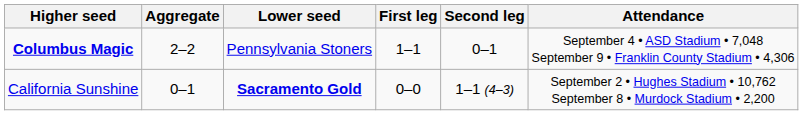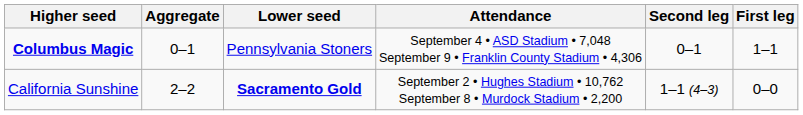 <table class="wikitable" style="text-align:center">
 <tr>
 <th>Higher seed</th>
 <th>Aggregate</th>
 <th>Lower seed</th>
+<th>Attendance</th>
+<th>Second leg</th>
 <th>First leg</th>
-<th>Second leg</th>
-<th>Attendance</th>
 </tr>
 <tr>
 <td><strong><a href='#'>Columbus Magic</a></strong></td>
-<td>2–2</td>
+<td>0–1</td>
 <td><a href='#'>Pennsylvania Stoners</a></td>
+<td><small>September 4 • <a href='#'>ASD Stadium</a> • 7,048<br>September 9 • <a href='#'>Franklin County Stadium</a> • 4,306</small></td>
+<td>0–1</td>
 <td>1–1</td>
-<td>0–1</td>
-<td><small>September 4 • <a href='#'>ASD Stadium</a> • 7,048<br>September 9 • <a href='#'>Franklin County Stadium</a> • 4,306</small></td>
 </tr>
 <tr>
 <td><a href='#'>California Sunshine</a></td>
-<td>0–1</td>
+<td>2–2</td>
 <td><strong><a href='#'>Sacramento Gold</a></strong></td>
+<td><small>September 2 • <a href='#'>Hughes Stadium</a> • 10,762<br>September 8 • <a href='#'>Murdock Stadium</a> • 2,200</small></td>
+<td>1–1 <small><em>(4–3)</em></small></td>
 <td>0–0</td>
-<td>1–1 <small><em>(4–3)</em></small></td>
-<td><small>September 2 • <a href='#'>Hughes Stadium</a> • 10,762<br>September 8 • <a href='#'>Murdock Stadium</a> • 2,200</small></td>
 </tr>
 </table>
